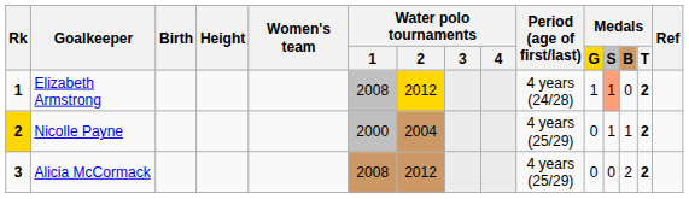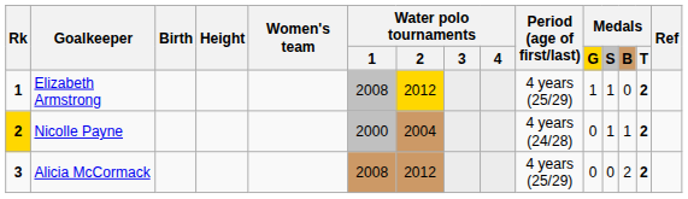 <table class="wikitable sortable" style="text-align: center; font-size: 80%; margin-left: 1em;">
 <tr>
 <th rowspan="2">Rk</th>
 <th rowspan="2">Goalkeeper</th>
 <th rowspan="2">Birth</th>
 <th rowspan="2">Height</th>
 <th rowspan="2">Women's team</th>
 <th colspan="4">Water polo tournaments</th>
 <th rowspan="2">Period<br>(age of<br>first/last)</th>
 <th colspan="4">Medals</th>
 <th rowspan="2" class="unsortable">Ref</th>
 </tr>
 <tr>
 <th>1</th>
 <th class="unsortable">2</th>
 <th style="width: 2em;" class="unsortable">3</th>
 <th style="width: 2em;" class="unsortable">4</th>
 <th style="background-color: gold;">G</th>
 <th style="background-color: silver;">S</th>
 <th style="background-color: #cc9966;">B</th>
 <th>T</th>
 </tr>
 <tr>
 <td><strong>1</strong></td>
 <td style="text-align: left;" data-sort-value="Armstrong, Elizabeth"><a href='#'>Elizabeth Armstrong</a></td>
 <td></td>
 <td></td>
 <td style="text-align: left;"></td>
 <td style="background-color: silver;">2008</td>
 <td style="background-color: gold;">2012</td>
 <td style="background-color: #ececec;"></td>
 <td style="background-color: #ececec;"></td>
-<td>4 years<br>(24/28)</td>
+<td>4 years<br>(25/29)</td>
 <td>1</td>
-<td style="background: lightsalmon;">1</td>
+<td>1</td>
 <td>0</td>
 <td><strong>2</strong></td>
 <td></td>
 </tr>
 <tr>
 <td style="background: gold;"><strong>2</strong></td>
 <td style="text-align: left;" data-sort-value="Payne, Nicolle"><a href='#'>Nicolle Payne</a></td>
 <td></td>
 <td></td>
 <td style="text-align: left;"></td>
 <td style="background-color: silver;">2000</td>
 <td style="background-color: #cc9966;">2004</td>
 <td style="background-color: #ececec;"></td>
 <td style="background-color: #ececec;"></td>
-<td>4 years<br>(25/29)</td>
+<td>4 years<br>(24/28)</td>
 <td>0</td>
 <td>1</td>
 <td>1</td>
 <td><strong>2</strong></td>
 <td></td>
 </tr>
 <tr>
 <td><strong>3</strong></td>
 <td style="text-align: left;" data-sort-value="McCormack, Alicia"><a href='#'>Alicia McCormack</a></td>
 <td></td>
 <td></td>
 <td style="text-align: left;"></td>
 <td style="background-color: #cc9966;">2008</td>
 <td style="background-color: #cc9966;">2012</td>
 <td style="background-color: #ececec;"></td>
 <td style="background-color: #ececec;"></td>
 <td>4 years<br>(25/29)</td>
 <td>0</td>
 <td>0</td>
 <td>2</td>
 <td><strong>2</strong></td>
 <td></td>
 </tr>
 </table>
